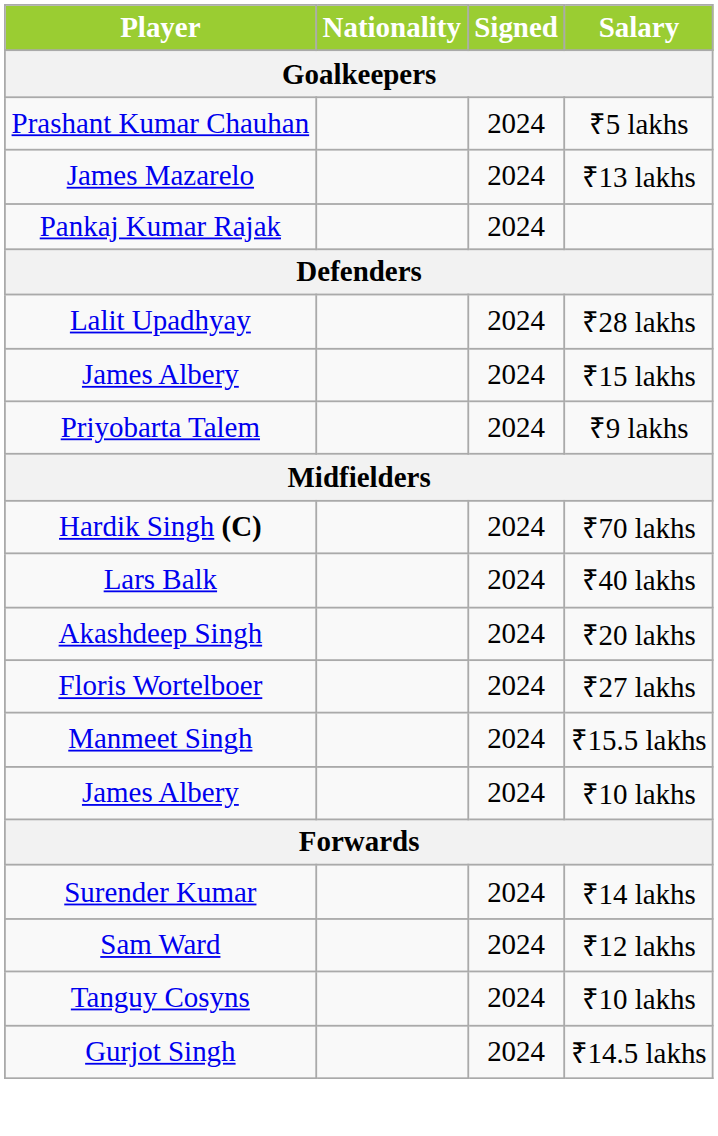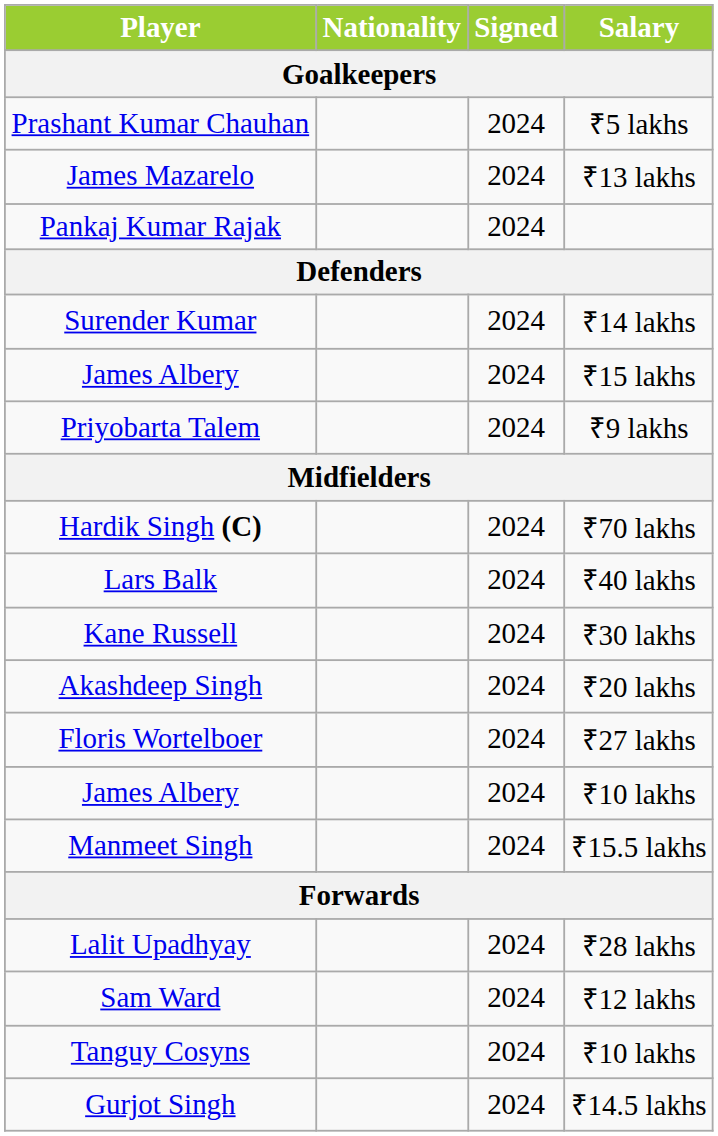 <table class="wikitable" style="text-align:center;">
 <tr>
 <th style="background: #9ACD32; color:#FFFFFF">Player</th>
 <th style="background: #9ACD32; color:#FFFFFF">Nationality</th>
 <th style="background: #9ACD32; color:#FFFFFF">Signed</th>
 <th style="background: #9ACD32; color:#FFFFFF">Salary</th>
 </tr>
 <tr>
 <th colspan=4>Goalkeepers</th>
 </tr>
 <tr>
 <td><a href='#'>Prashant Kumar Chauhan</a></td>
 <td></td>
 <td>2024</td>
 <td>₹5 lakhs</td>
 </tr>
 <tr>
 <td><a href='#'>James Mazarelo</a></td>
 <td></td>
 <td>2024</td>
 <td>₹13 lakhs</td>
 </tr>
 <tr>
 <td><a href='#'>Pankaj Kumar Rajak</a></td>
 <td></td>
 <td>2024</td>
 <td></td>
 </tr>
 <tr>
 <th colspan=4>Defenders</th>
 </tr>
 <tr>
-<td><a href='#'>Lalit Upadhyay</a></td>
+<td><a href='#'>Surender Kumar</a></td>
 <td></td>
 <td>2024</td>
-<td>₹28 lakhs</td>
+<td>₹14 lakhs</td>
 </tr>
 <tr>
 <td><a href='#'>James Albery</a></td>
 <td></td>
 <td>2024</td>
 <td>₹15 lakhs</td>
 </tr>
 <tr>
 <td><a href='#'>Priyobarta Talem</a></td>
 <td></td>
 <td>2024</td>
 <td>₹9 lakhs</td>
 </tr>
 <tr>
 <th colspan=4>Midfielders</th>
 </tr>
 <tr>
 <td><a href='#'>Hardik Singh</a> <strong>(C)</strong></td>
 <td></td>
 <td>2024</td>
 <td>₹70 lakhs</td>
 </tr>
 <tr>
 <td><a href='#'>Lars Balk</a></td>
 <td></td>
 <td>2024</td>
 <td>₹40 lakhs</td>
 </tr>
 <tr>
+<td><a href='#'>Kane Russell</a></td>
+<td></td>
+<td>2024</td>
+<td>₹30 lakhs</td>
+</tr>
+<tr>
 <td><a href='#'>Akashdeep Singh</a></td>
 <td></td>
 <td>2024</td>
 <td>₹20 lakhs</td>
 </tr>
 <tr>
 <td><a href='#'>Floris Wortelboer</a></td>
 <td></td>
 <td>2024</td>
 <td>₹27 lakhs</td>
 </tr>
 <tr>
+<td><a href='#'>James Albery</a></td>
+<td></td>
+<td>2024</td>
+<td>₹10 lakhs</td>
+</tr>
+<tr>
 <td><a href='#'>Manmeet Singh</a></td>
 <td></td>
 <td>2024</td>
 <td>₹15.5 lakhs</td>
 </tr>
 <tr>
-<td><a href='#'>James Albery</a></td>
-<td></td>
-<td>2024</td>
-<td>₹10 lakhs</td>
-</tr>
-<tr>
 <th colspan=4>Forwards</th>
 </tr>
 <tr>
-<td><a href='#'>Surender Kumar</a></td>
+<td><a href='#'>Lalit Upadhyay</a></td>
 <td></td>
 <td>2024</td>
-<td>₹14 lakhs</td>
+<td>₹28 lakhs</td>
 </tr>
 <tr>
 <td><a href='#'>Sam Ward</a></td>
 <td></td>
 <td>2024</td>
 <td>₹12 lakhs</td>
 </tr>
 <tr>
 <td><a href='#'>Tanguy Cosyns</a></td>
 <td></td>
 <td>2024</td>
 <td>₹10 lakhs</td>
 </tr>
 <tr>
 <td><a href='#'>Gurjot Singh</a></td>
 <td></td>
 <td>2024</td>
 <td>₹14.5 lakhs</td>
 </tr>
 </table>
